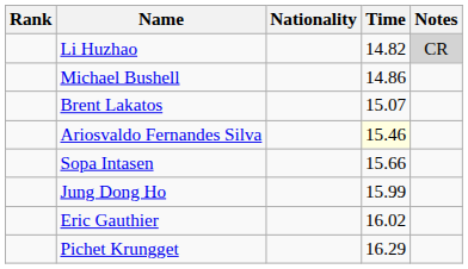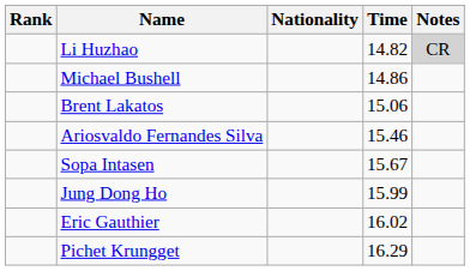 <table class="wikitable sortable" style="text-align:center">
 <tr>
 <th>Rank</th>
 <th>Name</th>
 <th>Nationality</th>
 <th>Time</th>
 <th>Notes</th>
 </tr>
 <tr>
 <td></td>
 <td align=left><a href='#'>Li Huzhao</a></td>
 <td align=left></td>
 <td>14.82</td>
 <td style="background: lightgrey;">CR</td>
 </tr>
 <tr>
 <td></td>
 <td align=left><a href='#'>Michael Bushell</a></td>
 <td align=left></td>
 <td>14.86</td>
 <td></td>
 </tr>
 <tr>
 <td></td>
 <td align=left><a href='#'>Brent Lakatos</a></td>
 <td align=left></td>
-<td>15.07</td>
+<td>15.06</td>
 <td></td>
 </tr>
 <tr>
 <td></td>
 <td align=left><a href='#'>Ariosvaldo Fernandes Silva</a></td>
 <td align=left></td>
-<td style="background: lightyellow;">15.46</td>
+<td>15.46</td>
 <td></td>
 </tr>
 <tr>
 <td></td>
 <td align=left><a href='#'>Sopa Intasen</a></td>
 <td align=left></td>
-<td>15.66</td>
+<td>15.67</td>
 <td></td>
 </tr>
 <tr>
 <td></td>
 <td align=left><a href='#'>Jung Dong Ho</a></td>
 <td align=left></td>
 <td>15.99</td>
 <td></td>
 </tr>
 <tr>
 <td></td>
 <td align=left><a href='#'>Eric Gauthier</a></td>
 <td align=left></td>
 <td>16.02</td>
 <td></td>
 </tr>
 <tr>
 <td></td>
 <td align=left><a href='#'>Pichet Krungget</a></td>
 <td align=left></td>
 <td>16.29</td>
 <td></td>
 </tr>
 </table>
